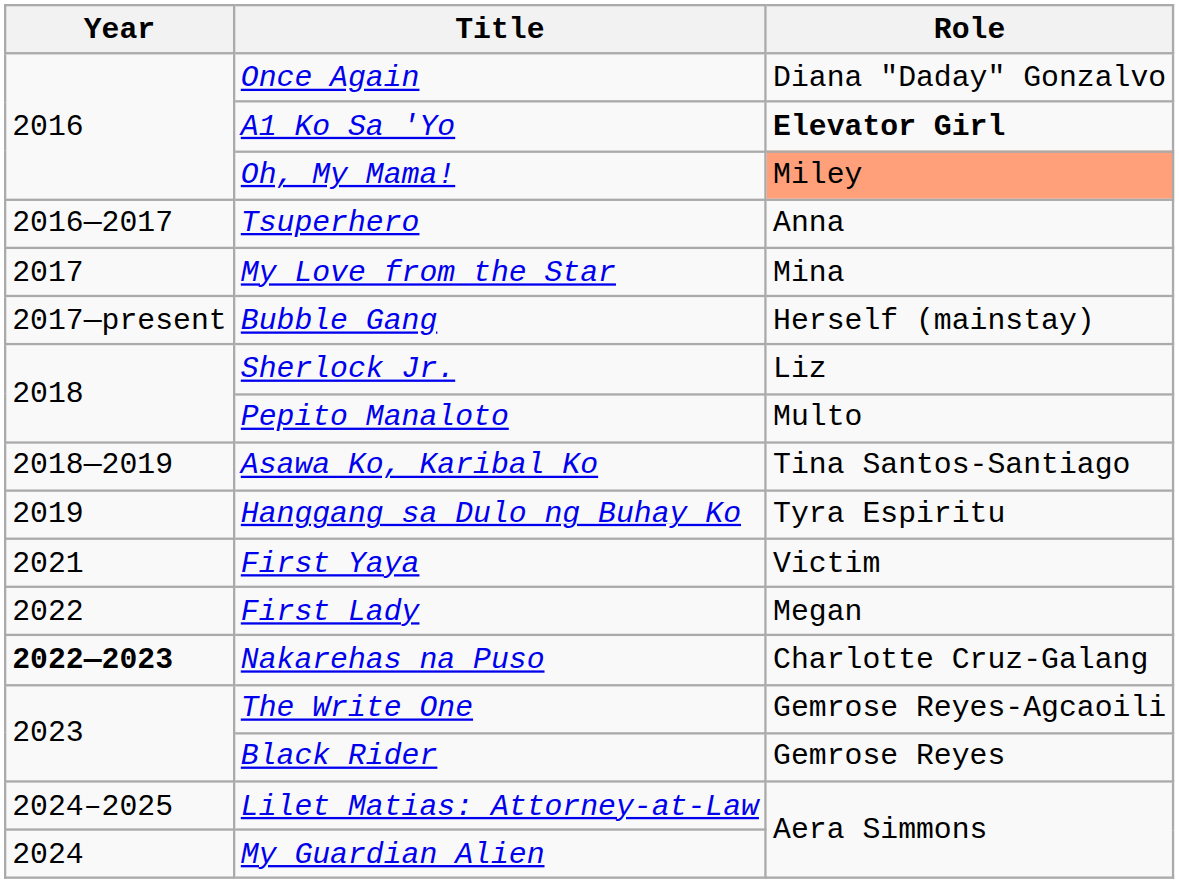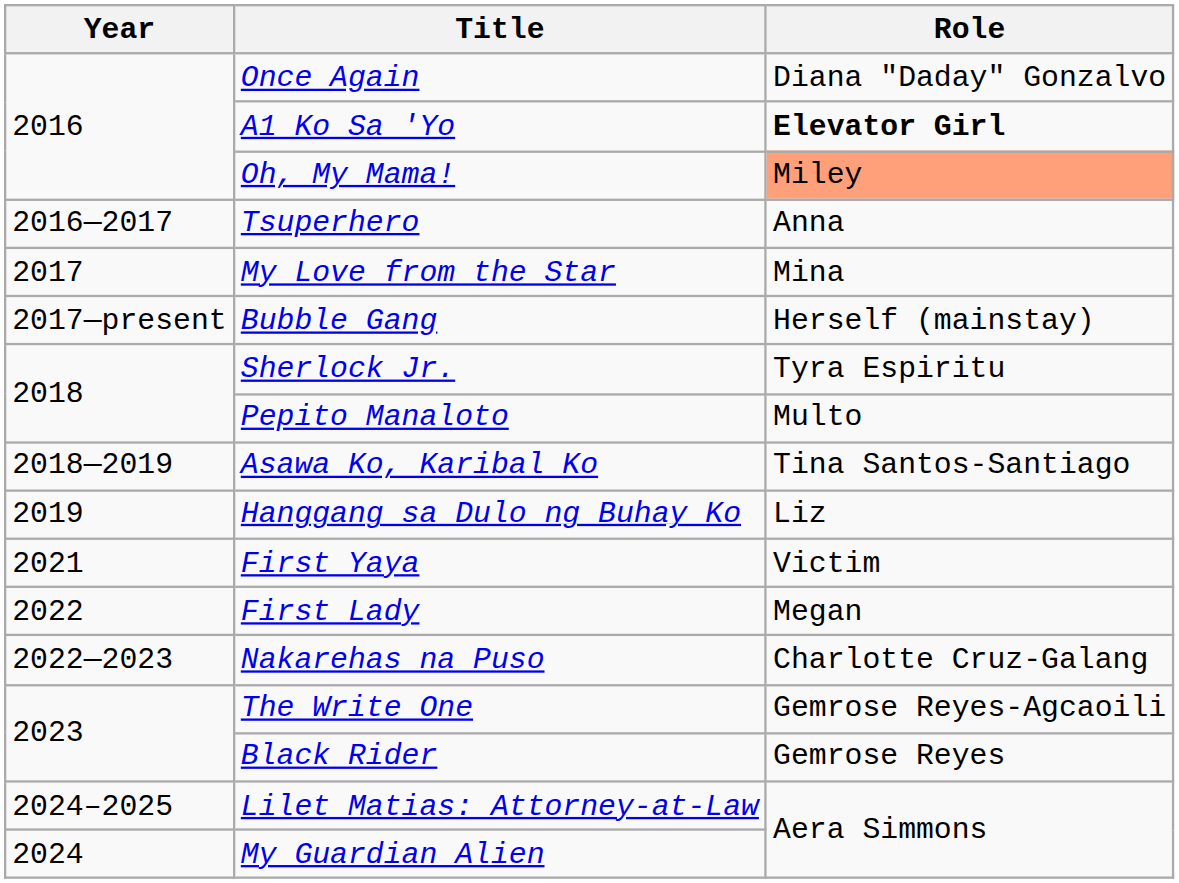 <table class="wikitable sortable">
 <tr>
 <th>Year</th>
 <th>Title</th>
 <th>Role</th>
 </tr>
 <tr>
 <td rowspan="3">2016</td>
 <td><em><a href='#'>Once Again</a></em></td>
 <td>Diana "Daday" Gonzalvo</td>
 </tr>
 <tr>
 <td><em><a href='#'>A1 Ko Sa 'Yo</a></em></td>
 <td><strong>Elevator Girl</strong></td>
 </tr>
 <tr>
 <td><em><a href='#'>Oh, My Mama!</a></em></td>
 <td style="background: lightsalmon;">Miley</td>
 </tr>
 <tr>
 <td>2016—2017</td>
 <td><em><a href='#'>Tsuperhero</a></em></td>
 <td>Anna</td>
 </tr>
 <tr>
 <td>2017</td>
 <td><em><a href='#'>My Love from the Star</a></em></td>
 <td>Mina</td>
 </tr>
 <tr>
 <td>2017—present</td>
 <td><em><a href='#'>Bubble Gang</a></em></td>
 <td>Herself (mainstay)</td>
 </tr>
 <tr>
 <td rowspan="2">2018</td>
 <td><em><a href='#'>Sherlock Jr.</a></em></td>
-<td>Liz</td>
+<td>Tyra Espiritu</td>
 </tr>
 <tr>
 <td><em><a href='#'>Pepito Manaloto</a></em></td>
 <td>Multo</td>
 </tr>
 <tr>
 <td>2018—2019</td>
 <td><em><a href='#'>Asawa Ko, Karibal Ko</a></em></td>
 <td>Tina Santos-Santiago</td>
 </tr>
 <tr>
 <td>2019</td>
 <td><em><a href='#'>Hanggang sa Dulo ng Buhay Ko</a></em></td>
-<td>Tyra Espiritu</td>
+<td>Liz</td>
 </tr>
 <tr>
 <td>2021</td>
 <td><em><a href='#'>First Yaya</a></em></td>
 <td>Victim</td>
 </tr>
 <tr>
 <td>2022</td>
 <td><em><a href='#'>First Lady</a></em></td>
 <td>Megan</td>
 </tr>
 <tr>
-<td><strong>2022—2023</strong></td>
+<td>2022—2023</td>
 <td><em><a href='#'>Nakarehas na Puso</a></em></td>
 <td>Charlotte Cruz-Galang</td>
 </tr>
 <tr>
 <td rowspan="2">2023</td>
 <td><em><a href='#'>The Write One</a></em></td>
 <td>Gemrose Reyes-Agcaoili</td>
 </tr>
 <tr>
 <td><a href='#'><em>Black Rider</em></a></td>
 <td>Gemrose Reyes</td>
 </tr>
 <tr>
 <td>2024–2025</td>
 <td><em><a href='#'>Lilet Matias: Attorney-at-Law</a></em></td>
 <td rowspan="2">Aera Simmons</td>
 </tr>
 <tr>
 <td>2024</td>
 <td><em><a href='#'>My Guardian Alien</a></em></td>
 </tr>
 </table>
